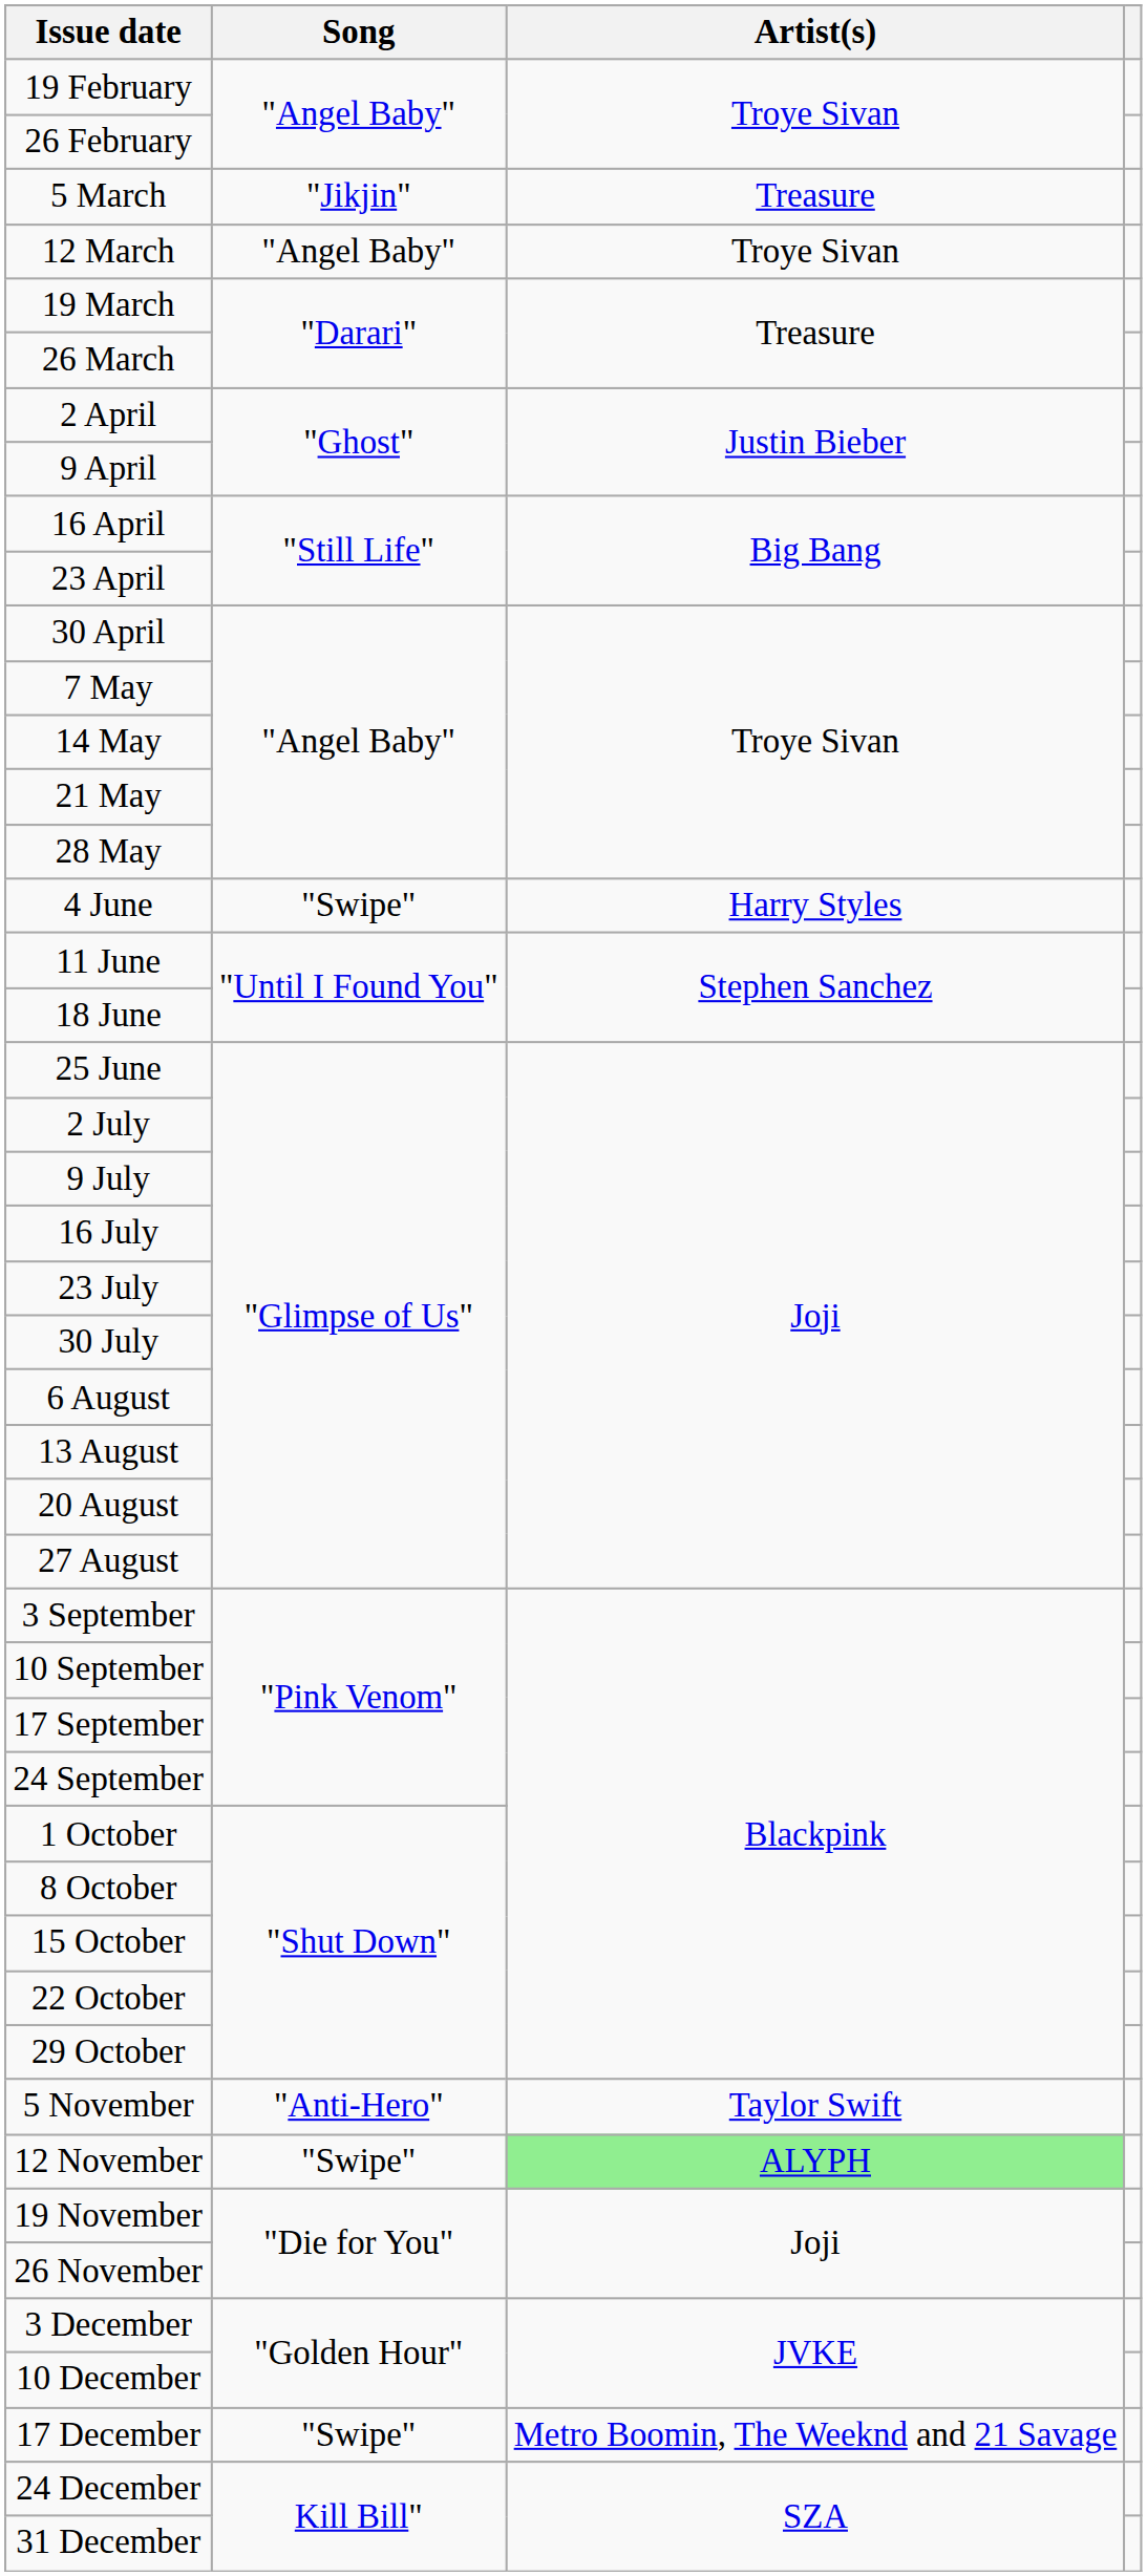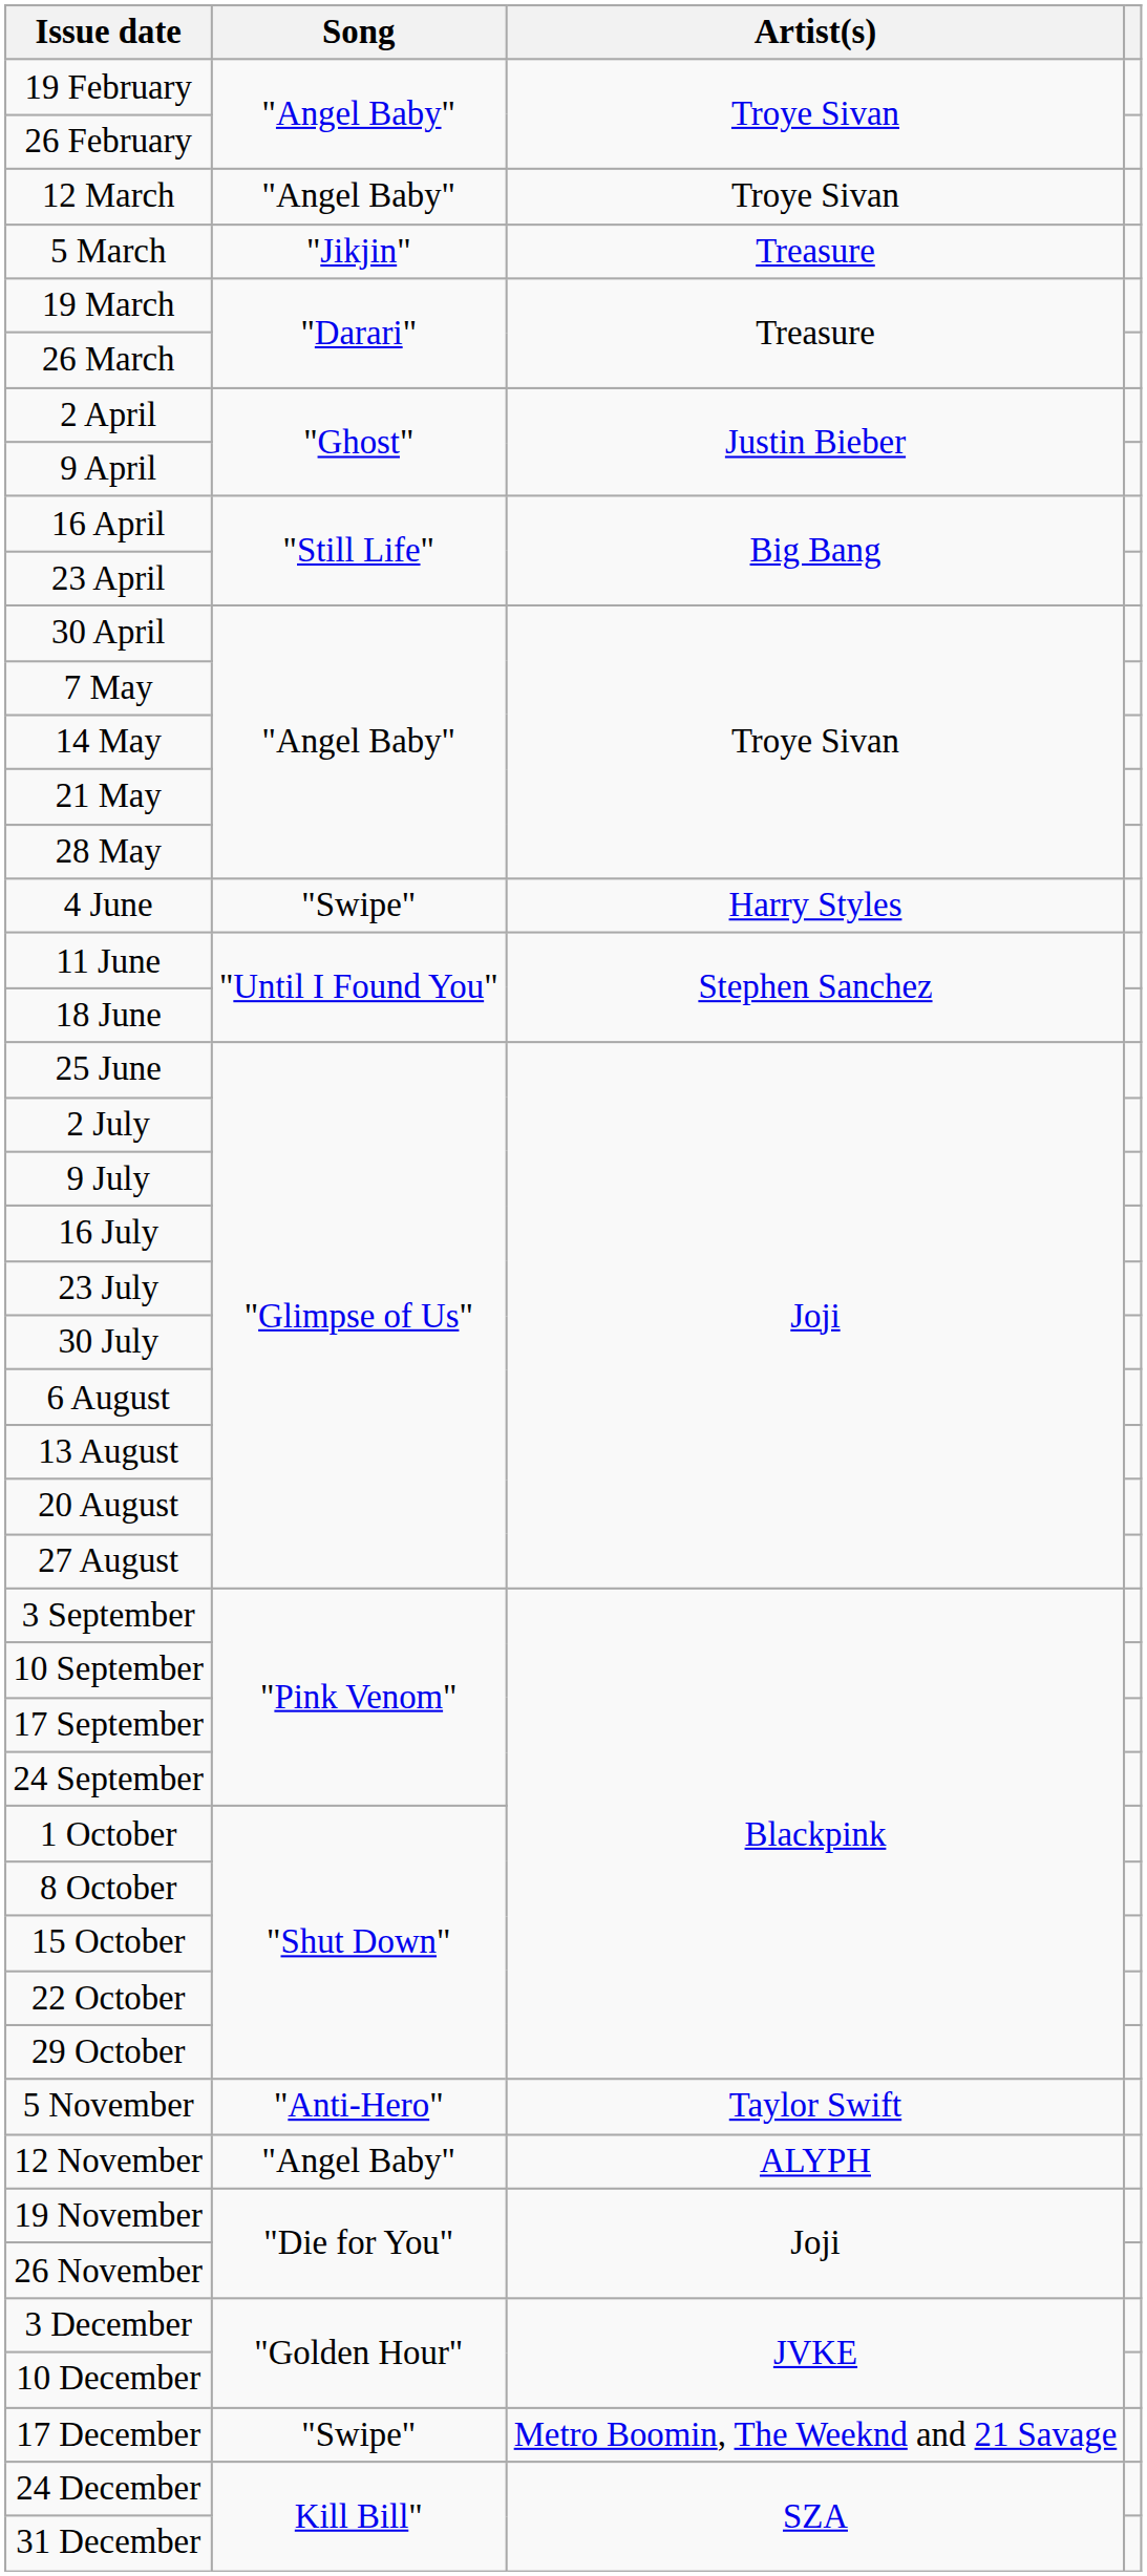 <table class="wikitable" style="text-align: center;">
 <tr>
 <th style="text-align: center;">Issue date</th>
 <th style="text-align: center;">Song</th>
 <th>Artist(s)</th>
 <th></th>
 </tr>
 <tr>
 <td>19 February</td>
 <td rowspan="2">"<a href='#'>Angel Baby</a>"</td>
 <td rowspan="2"><a href='#'>Troye Sivan</a></td>
 <td></td>
 </tr>
 <tr>
 <td>26 February</td>
 <td></td>
 </tr>
 <tr>
+<td>12 March</td>
+<td>"Angel Baby"</td>
+<td>Troye Sivan</td>
+<td></td>
+</tr>
+<tr>
 <td>5 March</td>
 <td>"<a href='#'>Jikjin</a>"</td>
 <td><a href='#'>Treasure</a></td>
-<td></td>
-</tr>
-<tr>
-<td>12 March</td>
-<td>"Angel Baby"</td>
-<td>Troye Sivan</td>
 <td></td>
 </tr>
 <tr>
 <td>19 March</td>
 <td rowspan="2">"<a href='#'>Darari</a>"</td>
 <td rowspan="2">Treasure</td>
 <td></td>
 </tr>
 <tr>
 <td>26 March</td>
 <td></td>
 </tr>
 <tr>
 <td>2 April</td>
 <td rowspan="2">"<a href='#'>Ghost</a>"</td>
 <td rowspan="2"><a href='#'>Justin Bieber</a></td>
 <td></td>
 </tr>
 <tr>
 <td>9 April</td>
 <td></td>
 </tr>
 <tr>
 <td>16 April</td>
 <td rowspan="2">"<a href='#'>Still Life</a>"</td>
 <td rowspan="2"><a href='#'>Big Bang</a></td>
 <td></td>
 </tr>
 <tr>
 <td>23 April</td>
 <td></td>
 </tr>
 <tr>
 <td>30 April</td>
 <td rowspan="5">"Angel Baby"</td>
 <td rowspan="5">Troye Sivan</td>
 <td></td>
 </tr>
 <tr>
 <td>7 May</td>
 <td></td>
 </tr>
 <tr>
 <td>14 May</td>
 <td></td>
 </tr>
 <tr>
 <td>21 May</td>
 <td></td>
 </tr>
 <tr>
 <td>28 May</td>
 <td></td>
 </tr>
 <tr>
 <td>4 June</td>
 <td>"Swipe"</td>
 <td><a href='#'>Harry Styles</a></td>
 <td></td>
 </tr>
 <tr>
 <td>11 June</td>
 <td rowspan="2">"<a href='#'>Until I Found You</a>"</td>
 <td rowspan="2"><a href='#'>Stephen Sanchez</a></td>
 <td></td>
 </tr>
 <tr>
 <td>18 June</td>
 <td></td>
 </tr>
 <tr>
 <td>25 June</td>
 <td rowspan="10">"<a href='#'>Glimpse of Us</a>"</td>
 <td rowspan="10"><a href='#'>Joji</a></td>
 <td></td>
 </tr>
 <tr>
 <td>2 July</td>
 <td></td>
 </tr>
 <tr>
 <td>9 July</td>
 <td></td>
 </tr>
 <tr>
 <td>16 July</td>
 <td></td>
 </tr>
 <tr>
 <td>23 July</td>
 <td></td>
 </tr>
 <tr>
 <td>30 July</td>
 <td></td>
 </tr>
 <tr>
 <td>6 August</td>
 <td></td>
 </tr>
 <tr>
 <td>13 August</td>
 <td></td>
 </tr>
 <tr>
 <td>20 August</td>
 <td></td>
 </tr>
 <tr>
 <td>27 August</td>
 <td></td>
 </tr>
 <tr>
 <td>3 September</td>
 <td rowspan="4">"<a href='#'>Pink Venom</a>"</td>
 <td rowspan="9"><a href='#'>Blackpink</a></td>
 <td></td>
 </tr>
 <tr>
 <td>10 September</td>
 <td></td>
 </tr>
 <tr>
 <td>17 September</td>
 <td></td>
 </tr>
 <tr>
 <td>24 September</td>
 <td></td>
 </tr>
 <tr>
 <td>1 October</td>
 <td rowspan="5">"<a href='#'>Shut Down</a>"</td>
 <td></td>
 </tr>
 <tr>
 <td>8 October</td>
 <td></td>
 </tr>
 <tr>
 <td>15 October</td>
 <td></td>
 </tr>
 <tr>
 <td>22 October</td>
 <td></td>
 </tr>
 <tr>
 <td>29 October</td>
 <td></td>
 </tr>
 <tr>
 <td>5 November</td>
 <td>"<a href='#'>Anti-Hero</a>"</td>
 <td><a href='#'>Taylor Swift</a></td>
 <td></td>
 </tr>
 <tr>
 <td>12 November</td>
-<td>"Swipe"</td>
-<td style="background: lightgreen;"><a href='#'>ALYPH</a></td>
+<td>"Angel Baby"</td>
+<td><a href='#'>ALYPH</a></td>
 <td></td>
 </tr>
 <tr>
 <td>19 November</td>
 <td rowspan="2">"Die for You"</td>
 <td rowspan="2">Joji</td>
 <td></td>
 </tr>
 <tr>
 <td>26 November</td>
 <td></td>
 </tr>
 <tr>
 <td>3 December</td>
 <td rowspan="2">"Golden Hour"</td>
 <td rowspan="2"><a href='#'>JVKE</a></td>
 <td></td>
 </tr>
 <tr>
 <td>10 December</td>
 <td></td>
 </tr>
 <tr>
 <td>17 December</td>
 <td>"Swipe"</td>
 <td><a href='#'>Metro Boomin</a>, <a href='#'>The Weeknd</a> and <a href='#'>21 Savage</a></td>
 <td></td>
 </tr>
 <tr>
 <td>24 December</td>
 <td rowspan="2"><a href='#'>Kill Bill</a>"</td>
 <td rowspan="2"><a href='#'>SZA</a></td>
 <td></td>
 </tr>
 <tr>
 <td>31 December</td>
 <td></td>
 </tr>
 </table>
